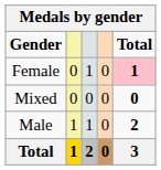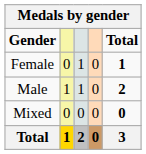 <table class="wikitable" style="font-size:85%;float:right;text-align:center">
 <tr bgcolor=EFEFEF>
 <th colspan=5>Medals by gender</th>
 </tr>
 <tr>
 <td><strong>Gender</strong></td>
 <td bgcolor=F7F6A8></td>
 <td bgcolor=DCE5E5></td>
 <td bgcolor=FFDAB9></td>
 <td><strong>Total</strong></td>
 </tr>
 <tr>
 <td>Female</td>
 <td bgcolor=F7F6A8>0</td>
 <td bgcolor=DCE5E5>1</td>
 <td bgcolor=FFDAB9>0</td>
-<td style="background: pink;"><strong>1</strong></td>
+<td><strong>1</strong></td>
+</tr>
+<tr>
+<td>Male</td>
+<td bgcolor=F7F6A8>1</td>
+<td bgcolor=DCE5E5>1</td>
+<td bgcolor=FFDAB9>0</td>
+<td><strong>2</strong></td>
 </tr>
 <tr>
 <td>Mixed</td>
 <td bgcolor=F7F6A8>0</td>
 <td bgcolor=DCE5E5>0</td>
 <td bgcolor=FFDAB9>0</td>
 <td><strong>0</strong></td>
 </tr>
 <tr>
-<td>Male</td>
-<td bgcolor=F7F6A8>1</td>
-<td bgcolor=DCE5E5>1</td>
-<td bgcolor=FFDAB9>0</td>
-<td><strong>2</strong></td>
-</tr>
-<tr>
 <th>Total</th>
 <th style="background:gold;">1</th>
 <th style="background:silver;">2</th>
 <th style="background:#c96;">0</th>
 <th>3</th>
 </tr>
 </table>
